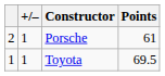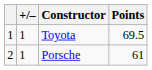 <table class="wikitable" style="font-size: 95%;">
 <tr>
 <th scope="col"></th>
 <th scope="col">+/–</th>
 <th scope="col">Constructor</th>
 <th scope="col">Points</th>
 </tr>
 <tr>
+<td align="center">1</td>
+<td align="left"> 1</td>
+<td> <a href='#'>Toyota</a></td>
+<td align="right">69.5</td>
+</tr>
+<tr>
 <td align="center">2</td>
 <td align="left"> 1</td>
 <td> <a href='#'>Porsche</a></td>
 <td align="right">61</td>
 </tr>
-<tr>
-<td align="center">1</td>
-<td align="left"> 1</td>
-<td> <a href='#'>Toyota</a></td>
-<td align="right">69.5</td>
-</tr>
 </table>
